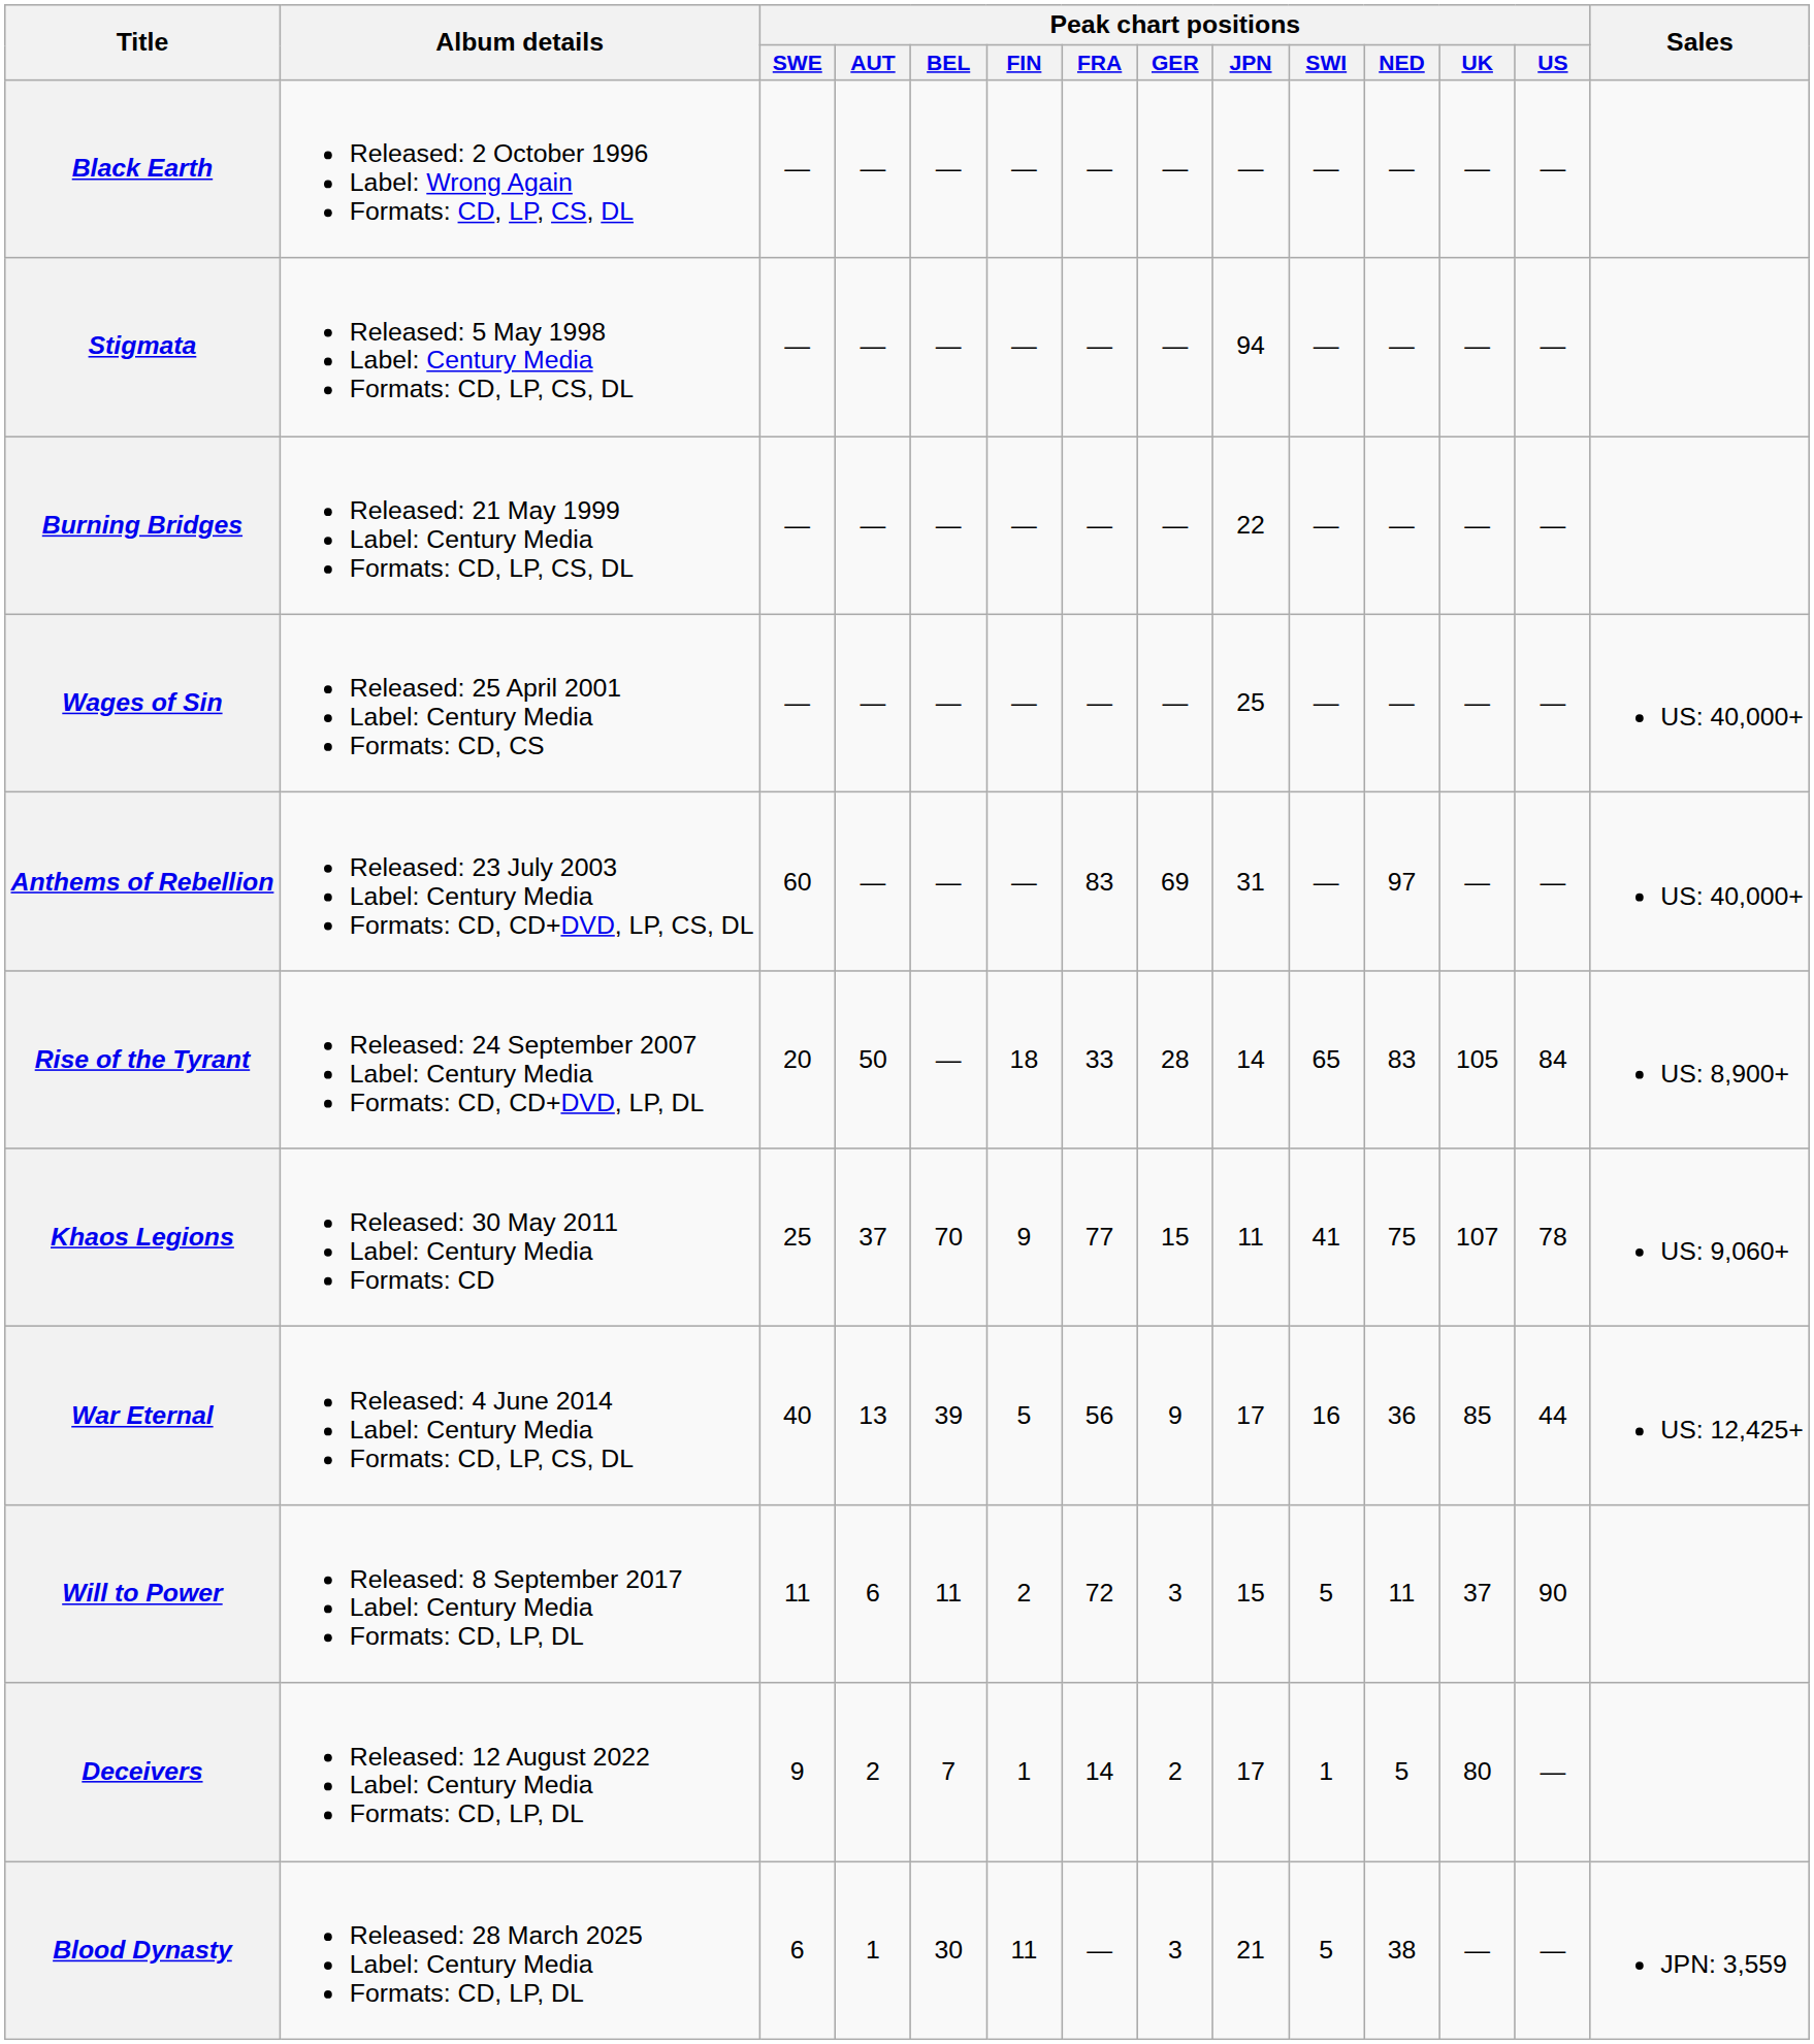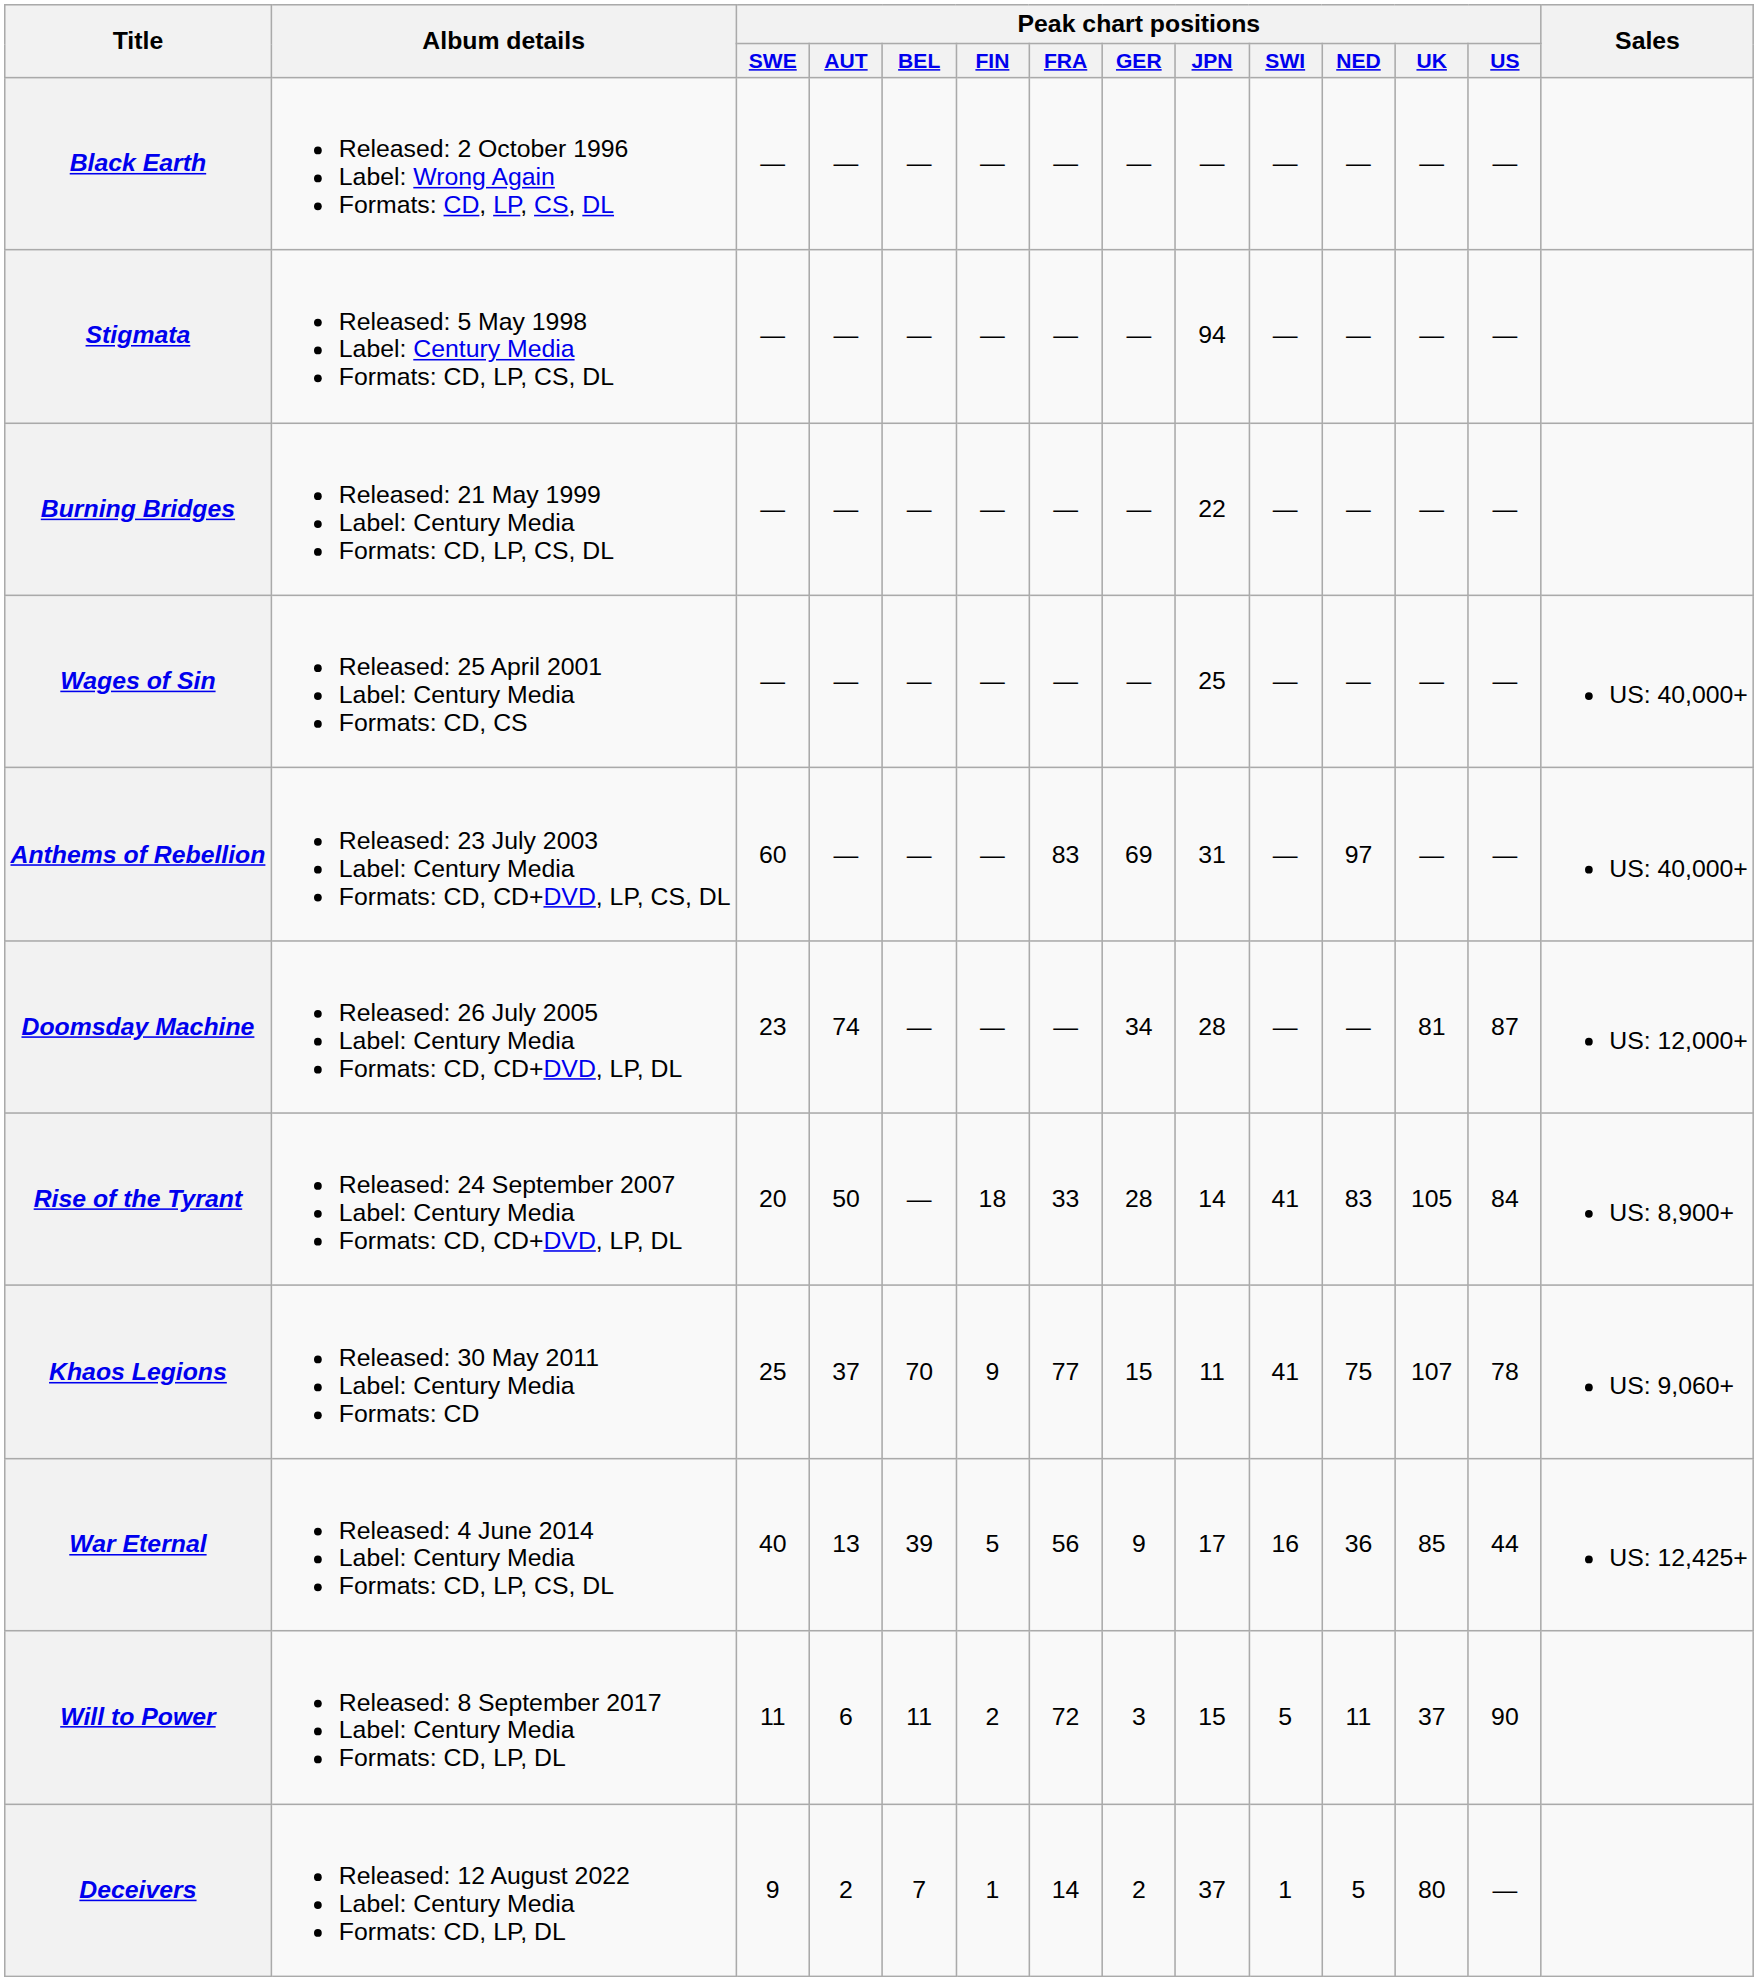 <table class="wikitable plainrowheaders">
 <tr>
 <th rowspan="2">Title</th>
 <th rowspan="2">Album details</th>
 <th colspan="11">Peak chart positions</th>
 <th rowspan="2">Sales</th>
 </tr>
 <tr>
 <th style="width:3em;font-size:85%"><a href='#'>SWE</a><br></th>
 <th style="width:3em;font-size:85%"><a href='#'>AUT</a><br></th>
 <th style="width:3em;font-size:85%"><a href='#'>BEL</a><br></th>
 <th style="width:3em;font-size:85%"><a href='#'>FIN</a><br></th>
 <th style="width:3em;font-size:85%"><a href='#'>FRA</a><br></th>
 <th style="width:3em;font-size:85%"><a href='#'>GER</a><br></th>
 <th style="width:3em;font-size:85%"><a href='#'>JPN</a><br></th>
 <th style="width:3em;font-size:85%"><a href='#'>SWI</a><br></th>
 <th style="width:3em;font-size:85%"><a href='#'>NED</a><br></th>
 <th style="width:3em;font-size:85%"><a href='#'>UK</a><br></th>
 <th style="width:3em;font-size:85%"><a href='#'>US</a><br></th>
 </tr>
 <tr>
 <th scope="row"><em><a href='#'>Black Earth</a></em></th>
 <td><br><ul><li>Released: 2 October 1996</li><li>Label: <a href='#'>Wrong Again</a></li><li>Formats: <a href='#'>CD</a>, <a href='#'>LP</a>, <a href='#'>CS</a>, <a href='#'>DL</a></li></ul></td>
 <td style="text-align:center;">—</td>
 <td style="text-align:center;">—</td>
 <td style="text-align:center;">—</td>
 <td style="text-align:center;">—</td>
 <td style="text-align:center;">—</td>
 <td style="text-align:center;">—</td>
 <td style="text-align:center;">—</td>
 <td style="text-align:center;">—</td>
 <td style="text-align:center;">—</td>
 <td style="text-align:center;">—</td>
 <td style="text-align:center;">—</td>
 <td></td>
 </tr>
 <tr>
 <th scope="row"><em><a href='#'>Stigmata</a></em></th>
 <td><br><ul><li>Released: 5 May 1998</li><li>Label: <a href='#'>Century Media</a></li><li>Formats: CD, LP, CS, DL</li></ul></td>
 <td style="text-align:center;">—</td>
 <td style="text-align:center;">—</td>
 <td style="text-align:center;">—</td>
 <td style="text-align:center;">—</td>
 <td style="text-align:center;">—</td>
 <td style="text-align:center;">—</td>
 <td style="text-align:center;">94</td>
 <td style="text-align:center;">—</td>
 <td style="text-align:center;">—</td>
 <td style="text-align:center;">—</td>
 <td style="text-align:center;">—</td>
 <td></td>
 </tr>
 <tr>
 <th scope="row"><em><a href='#'>Burning Bridges</a></em></th>
 <td><br><ul><li>Released: 21 May 1999</li><li>Label: Century Media</li><li>Formats: CD, LP, CS, DL</li></ul></td>
 <td style="text-align:center;">—</td>
 <td style="text-align:center;">—</td>
 <td style="text-align:center;">—</td>
 <td style="text-align:center;">—</td>
 <td style="text-align:center;">—</td>
 <td style="text-align:center;">—</td>
 <td style="text-align:center;">22</td>
 <td style="text-align:center;">—</td>
 <td style="text-align:center;">—</td>
 <td style="text-align:center;">—</td>
 <td style="text-align:center;">—</td>
 <td></td>
 </tr>
 <tr>
 <th scope="row"><em><a href='#'>Wages of Sin</a></em></th>
 <td><br><ul><li>Released: 25 April 2001</li><li>Label: Century Media</li><li>Formats: CD, CS</li></ul></td>
 <td style="text-align:center;">—</td>
 <td style="text-align:center;">—</td>
 <td style="text-align:center;">—</td>
 <td style="text-align:center;">—</td>
 <td style="text-align:center;">—</td>
 <td style="text-align:center;">—</td>
 <td style="text-align:center;">25</td>
 <td style="text-align:center;">—</td>
 <td style="text-align:center;">—</td>
 <td style="text-align:center;">—</td>
 <td style="text-align:center;">—</td>
 <td><br><ul><li>US: 40,000+</li></ul></td>
 </tr>
 <tr>
 <th scope="row"><em><a href='#'>Anthems of Rebellion</a></em></th>
 <td><br><ul><li>Released: 23 July 2003</li><li>Label: Century Media</li><li>Formats: CD, CD+<a href='#'>DVD</a>, LP, CS, DL</li></ul></td>
 <td style="text-align:center;">60</td>
 <td style="text-align:center;">—</td>
 <td style="text-align:center;">—</td>
 <td style="text-align:center;">—</td>
 <td style="text-align:center;">83</td>
 <td style="text-align:center;">69</td>
 <td style="text-align:center;">31</td>
 <td style="text-align:center;">—</td>
 <td style="text-align:center;">97</td>
 <td style="text-align:center;">—</td>
 <td style="text-align:center;">—</td>
 <td><br><ul><li>US: 40,000+</li></ul></td>
 </tr>
 <tr>
+<th scope="row"><em><a href='#'>Doomsday Machine</a></em></th>
+<td><br><ul><li>Released: 26 July 2005</li><li>Label: Century Media</li><li>Formats: CD, CD+<a href='#'>DVD</a>, LP, DL</li></ul></td>
+<td style="text-align:center;">23</td>
+<td style="text-align:center;">74</td>
+<td style="text-align:center;">—</td>
+<td style="text-align:center;">—</td>
+<td style="text-align:center;">—</td>
+<td style="text-align:center;">34</td>
+<td style="text-align:center;">28</td>
+<td style="text-align:center;">—</td>
+<td style="text-align:center;">—</td>
+<td style="text-align:center;">81</td>
+<td style="text-align:center;">87</td>
+<td><br><ul><li>US: 12,000+</li></ul></td>
+</tr>
+<tr>
 <th scope="row"><em><a href='#'>Rise of the Tyrant</a></em></th>
 <td><br><ul><li>Released: 24 September 2007</li><li>Label: Century Media</li><li>Formats: CD, CD+<a href='#'>DVD</a>, LP, DL</li></ul></td>
 <td style="text-align:center;">20</td>
 <td style="text-align:center;">50</td>
 <td style="text-align:center;">—</td>
 <td style="text-align:center;">18</td>
 <td style="text-align:center;">33</td>
 <td style="text-align:center;">28</td>
 <td style="text-align:center;">14</td>
-<td style="text-align:center;">65</td>
+<td style="text-align:center;">41</td>
 <td style="text-align:center;">83</td>
 <td style="text-align:center;">105</td>
 <td style="text-align:center;">84</td>
 <td><br><ul><li>US: 8,900+</li></ul></td>
 </tr>
 <tr>
 <th scope="row"><em><a href='#'>Khaos Legions</a></em></th>
 <td><br><ul><li>Released: 30 May 2011</li><li>Label: Century Media</li><li>Formats: CD</li></ul></td>
 <td style="text-align:center;">25</td>
 <td style="text-align:center;">37</td>
 <td style="text-align:center;">70</td>
 <td style="text-align:center;">9</td>
 <td style="text-align:center;">77</td>
 <td style="text-align:center;">15</td>
 <td style="text-align:center;">11</td>
 <td style="text-align:center;">41</td>
 <td style="text-align:center;">75</td>
 <td style="text-align:center;">107</td>
 <td style="text-align:center;">78</td>
 <td><br><ul><li>US: 9,060+</li></ul></td>
 </tr>
 <tr>
 <th scope="row"><em><a href='#'>War Eternal</a></em></th>
 <td><br><ul><li>Released: 4 June 2014</li><li>Label: Century Media</li><li>Formats: CD, LP, CS, DL</li></ul></td>
 <td style="text-align:center;">40</td>
 <td style="text-align:center;">13</td>
 <td style="text-align:center;">39</td>
 <td style="text-align:center;">5</td>
 <td style="text-align:center;">56</td>
 <td style="text-align:center;">9</td>
 <td style="text-align:center;">17</td>
 <td style="text-align:center;">16</td>
 <td style="text-align:center;">36</td>
 <td style="text-align:center;">85</td>
 <td style="text-align:center;">44</td>
 <td><br><ul><li>US: 12,425+</li></ul></td>
 </tr>
 <tr>
 <th scope="row"><em><a href='#'>Will to Power</a></em></th>
 <td><br><ul><li>Released: 8 September 2017</li><li>Label: Century Media</li><li>Formats: CD, LP, DL</li></ul></td>
 <td style="text-align:center;">11</td>
 <td style="text-align:center;">6</td>
 <td style="text-align:center;">11</td>
 <td style="text-align:center;">2</td>
 <td style="text-align:center;">72</td>
 <td style="text-align:center;">3</td>
 <td style="text-align:center;">15</td>
 <td style="text-align:center;">5</td>
 <td style="text-align:center;">11</td>
 <td style="text-align:center;">37</td>
 <td style="text-align:center;">90</td>
 <td></td>
 </tr>
 <tr>
 <th scope="row"><em><a href='#'>Deceivers</a></em></th>
 <td><br><ul><li>Released: 12 August 2022</li><li>Label: Century Media</li><li>Formats: CD, LP, DL</li></ul></td>
 <td style="text-align:center;">9</td>
 <td style="text-align:center;">2</td>
 <td style="text-align:center;">7</td>
 <td style="text-align:center;">1</td>
 <td style="text-align:center;">14</td>
 <td style="text-align:center;">2</td>
-<td style="text-align:center;">17</td>
+<td style="text-align:center;">37</td>
 <td style="text-align:center;">1</td>
 <td style="text-align:center;">5</td>
 <td style="text-align:center;">80</td>
 <td style="text-align:center;">—</td>
 <td></td>
 </tr>
-<tr>
-<th scope="row"><em><a href='#'>Blood Dynasty</a></em></th>
-<td><br><ul><li>Released: 28 March 2025</li><li>Label: Century Media</li><li>Formats: CD, LP, DL</li></ul></td>
-<td style="text-align:center;">6<br></td>
-<td style="text-align:center;">1</td>
-<td style="text-align:center;">30</td>
-<td style="text-align:center;">11<br></td>
-<td style="text-align:center;">—</td>
-<td style="text-align:center;">3</td>
-<td style="text-align:center;">21</td>
-<td style="text-align:center;">5</td>
-<td style="text-align:center;">38</td>
-<td style="text-align:center;">—</td>
-<td style="text-align:center;">—</td>
-<td><br><ul><li>JPN: 3,559</li></ul></td>
-</tr>
 </table>
